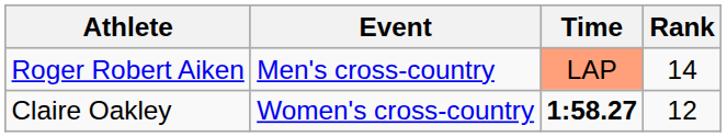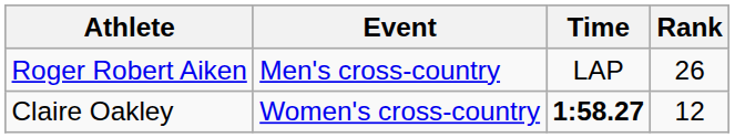 <table class="wikitable" style="font-size:90%">
 <tr>
 <th>Athlete</th>
 <th>Event</th>
 <th>Time</th>
 <th>Rank</th>
 </tr>
 <tr align=center>
 <td align=left><a href='#'>Roger Robert Aiken</a></td>
 <td align=left><a href='#'>Men's cross-country</a></td>
-<td style="background: lightsalmon;">LAP</td>
-<td>14</td>
+<td>LAP</td>
+<td>26</td>
 </tr>
 <tr align=center>
 <td align=left>Claire Oakley</td>
 <td align=left><a href='#'>Women's cross-country</a></td>
 <td><strong>1:58.27</strong></td>
 <td>12</td>
 </tr>
 </table>
